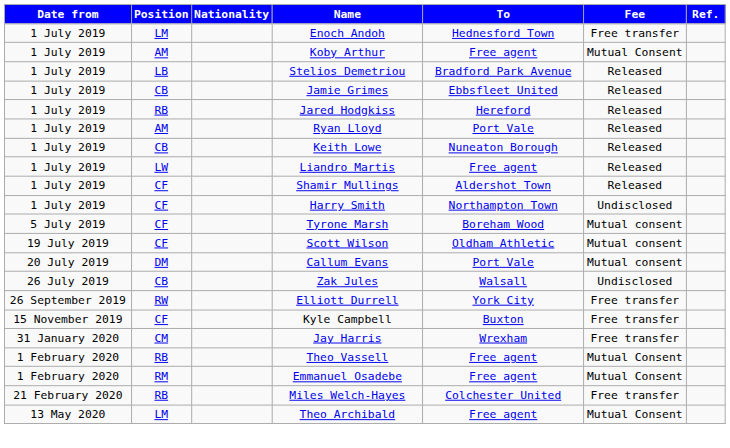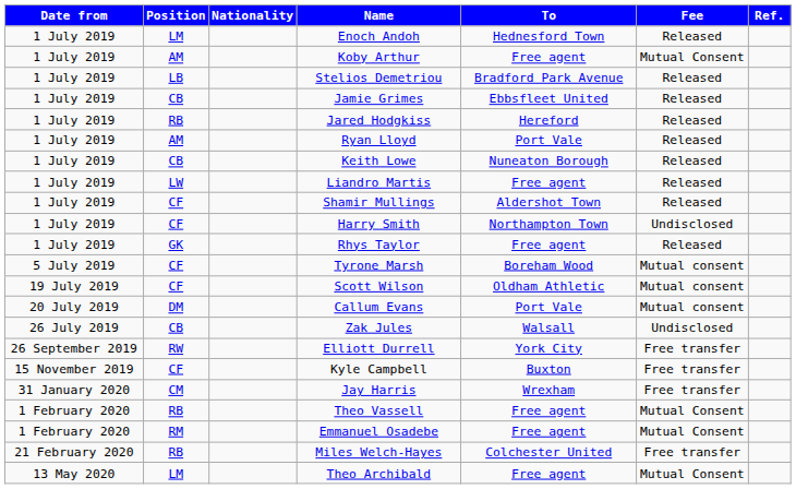 <table class="wikitable"  style="text-align:center; font-size:90%; ">
 <tr>
 <th style="background:#0000FF; color:#FFFFFF; width:125px;">Date from</th>
 <th style="background:#0000FF; color:#FFFFFF; width:50px;">Position</th>
 <th style="background:#0000FF; color:#FFFFFF; width:50px;">Nationality</th>
 <th style="background:#0000FF; color:#FFFFFF; width:150px;">Name</th>
 <th style="background:#0000FF; color:#FFFFFF; width:160px;">To</th>
 <th style="background:#0000FF; color:#FFFFFF; width:100px;">Fee</th>
 <th style="background:#0000FF; color:#FFFFFF; width:35px;">Ref.</th>
 </tr>
 <tr>
 <td>1 July 2019</td>
 <td><a href='#'>LM</a></td>
 <td></td>
 <td><a href='#'>Enoch Andoh</a></td>
 <td> <a href='#'>Hednesford Town</a></td>
-<td>Free transfer</td>
+<td>Released</td>
 <td></td>
 </tr>
 <tr>
 <td>1 July 2019</td>
 <td><a href='#'>AM</a></td>
 <td></td>
 <td><a href='#'>Koby Arthur</a></td>
 <td> <a href='#'>Free agent</a></td>
 <td>Mutual Consent</td>
 <td></td>
 </tr>
 <tr>
 <td>1 July 2019</td>
 <td><a href='#'>LB</a></td>
 <td></td>
 <td><a href='#'>Stelios Demetriou</a></td>
 <td> <a href='#'>Bradford Park Avenue</a></td>
 <td>Released</td>
 <td></td>
 </tr>
 <tr>
 <td>1 July 2019</td>
 <td><a href='#'>CB</a></td>
 <td></td>
 <td><a href='#'>Jamie Grimes</a></td>
 <td> <a href='#'>Ebbsfleet United</a></td>
 <td>Released</td>
 <td></td>
 </tr>
 <tr>
 <td>1 July 2019</td>
 <td><a href='#'>RB</a></td>
 <td></td>
 <td><a href='#'>Jared Hodgkiss</a></td>
 <td> <a href='#'>Hereford</a></td>
 <td>Released</td>
 <td></td>
 </tr>
 <tr>
 <td>1 July 2019</td>
 <td><a href='#'>AM</a></td>
 <td></td>
 <td><a href='#'>Ryan Lloyd</a></td>
 <td> <a href='#'>Port Vale</a></td>
 <td>Released</td>
 <td></td>
 </tr>
 <tr>
 <td>1 July 2019</td>
 <td><a href='#'>CB</a></td>
 <td></td>
 <td><a href='#'>Keith Lowe</a></td>
 <td> <a href='#'>Nuneaton Borough</a></td>
 <td>Released</td>
 <td></td>
 </tr>
 <tr>
 <td>1 July 2019</td>
 <td><a href='#'>LW</a></td>
 <td></td>
 <td><a href='#'>Liandro Martis</a></td>
 <td> <a href='#'>Free agent</a></td>
 <td>Released</td>
 <td></td>
 </tr>
 <tr>
 <td>1 July 2019</td>
 <td><a href='#'>CF</a></td>
 <td></td>
 <td><a href='#'>Shamir Mullings</a></td>
 <td> <a href='#'>Aldershot Town</a></td>
 <td>Released</td>
 <td></td>
 </tr>
 <tr>
 <td>1 July 2019</td>
 <td><a href='#'>CF</a></td>
 <td></td>
 <td><a href='#'>Harry Smith</a></td>
 <td> <a href='#'>Northampton Town</a></td>
 <td>Undisclosed</td>
+<td></td>
+</tr>
+<tr>
+<td>1 July 2019</td>
+<td><a href='#'>GK</a></td>
+<td></td>
+<td><a href='#'>Rhys Taylor</a></td>
+<td> <a href='#'>Free agent</a></td>
+<td>Released</td>
 <td></td>
 </tr>
 <tr>
 <td>5 July 2019</td>
 <td><a href='#'>CF</a></td>
 <td></td>
 <td><a href='#'>Tyrone Marsh</a></td>
 <td> <a href='#'>Boreham Wood</a></td>
 <td>Mutual consent</td>
 <td></td>
 </tr>
 <tr>
 <td>19 July 2019</td>
 <td><a href='#'>CF</a></td>
 <td></td>
 <td><a href='#'>Scott Wilson</a></td>
 <td> <a href='#'>Oldham Athletic</a></td>
 <td>Mutual consent</td>
 <td></td>
 </tr>
 <tr>
 <td>20 July 2019</td>
 <td><a href='#'>DM</a></td>
 <td></td>
 <td><a href='#'>Callum Evans</a></td>
 <td> <a href='#'>Port Vale</a></td>
 <td>Mutual consent</td>
 <td></td>
 </tr>
 <tr>
 <td>26 July 2019</td>
 <td><a href='#'>CB</a></td>
 <td></td>
 <td><a href='#'>Zak Jules</a></td>
 <td> <a href='#'>Walsall</a></td>
 <td>Undisclosed</td>
 <td></td>
 </tr>
 <tr>
 <td>26 September 2019</td>
 <td><a href='#'>RW</a></td>
 <td></td>
 <td><a href='#'>Elliott Durrell</a></td>
 <td> <a href='#'>York City</a></td>
 <td>Free transfer</td>
 <td></td>
 </tr>
 <tr>
 <td>15 November 2019</td>
 <td><a href='#'>CF</a></td>
 <td></td>
 <td>Kyle Campbell</td>
 <td> <a href='#'>Buxton</a></td>
 <td>Free transfer</td>
 <td></td>
 </tr>
 <tr>
 <td>31 January 2020</td>
 <td><a href='#'>CM</a></td>
 <td></td>
 <td><a href='#'>Jay Harris</a></td>
 <td> <a href='#'>Wrexham</a></td>
 <td>Free transfer</td>
 <td></td>
 </tr>
 <tr>
 <td>1 February 2020</td>
 <td><a href='#'>RB</a></td>
 <td></td>
 <td><a href='#'>Theo Vassell</a></td>
 <td> <a href='#'>Free agent</a></td>
 <td>Mutual Consent</td>
 <td></td>
 </tr>
 <tr>
 <td>1 February 2020</td>
 <td><a href='#'>RM</a></td>
 <td></td>
 <td><a href='#'>Emmanuel Osadebe</a></td>
 <td> <a href='#'>Free agent</a></td>
 <td>Mutual Consent</td>
 <td></td>
 </tr>
 <tr>
 <td>21 February 2020</td>
 <td><a href='#'>RB</a></td>
 <td></td>
 <td><a href='#'>Miles Welch-Hayes</a></td>
 <td> <a href='#'>Colchester United</a></td>
 <td>Free transfer</td>
 <td></td>
 </tr>
 <tr>
 <td>13 May 2020</td>
 <td><a href='#'>LM</a></td>
 <td></td>
 <td><a href='#'>Theo Archibald</a></td>
 <td> <a href='#'>Free agent</a></td>
 <td>Mutual Consent</td>
 <td></td>
 </tr>
 </table>
